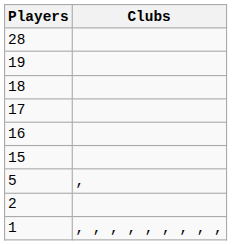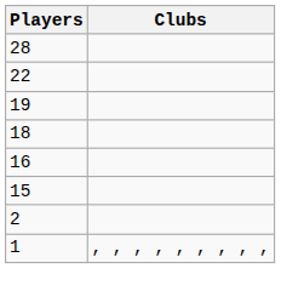 <table class="wikitable">
 <tr>
 <th>Players</th>
 <th>Clubs</th>
 </tr>
 <tr>
 <td>28</td>
+<td><strong></strong></td>
+</tr>
+<tr>
+<td>22</td>
 <td><strong></strong></td>
 </tr>
 <tr>
 <td>19</td>
 <td><strong></strong></td>
 </tr>
 <tr>
 <td>18</td>
 <td><strong></strong></td>
 </tr>
 <tr>
-<td>17</td>
-<td><strong></strong></td>
-</tr>
-<tr>
 <td>16</td>
 <td><strong></strong></td>
 </tr>
 <tr>
 <td>15</td>
 <td></td>
-</tr>
-<tr>
-<td>5</td>
-<td>, <strong></strong></td>
 </tr>
 <tr>
 <td>2</td>
 <td></td>
 </tr>
 <tr>
 <td>1</td>
 <td>, , , , , , , , , </td>
 </tr>
 </table>
